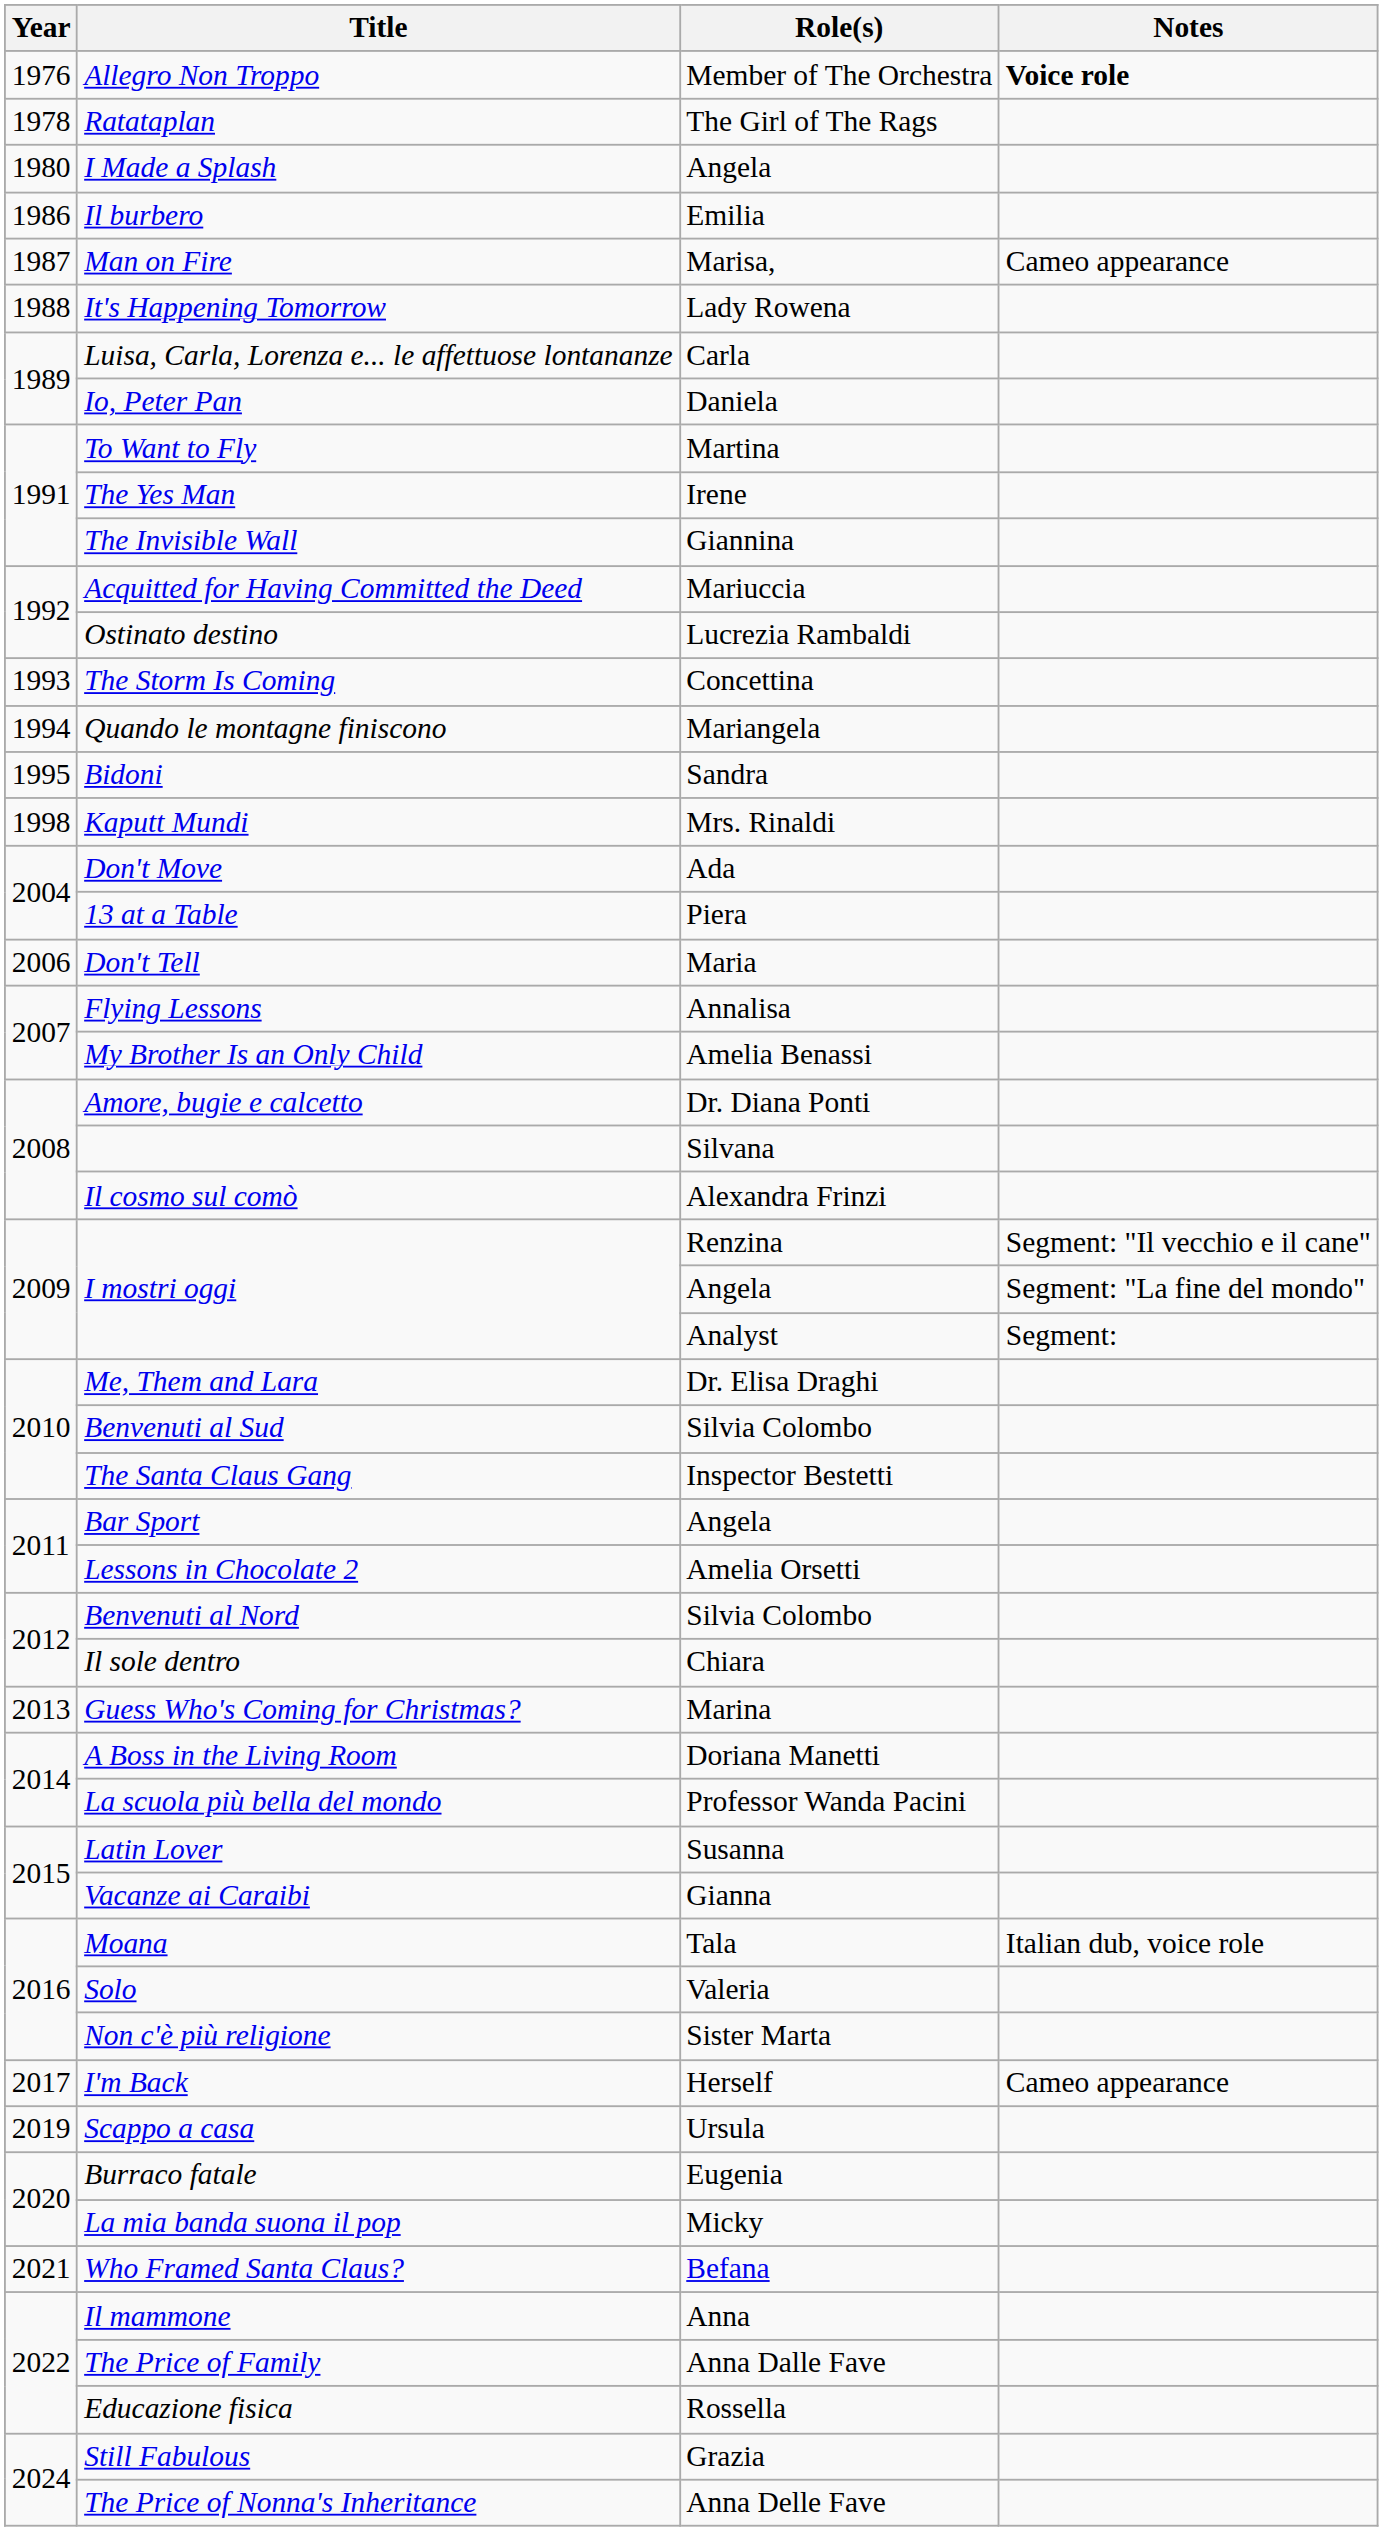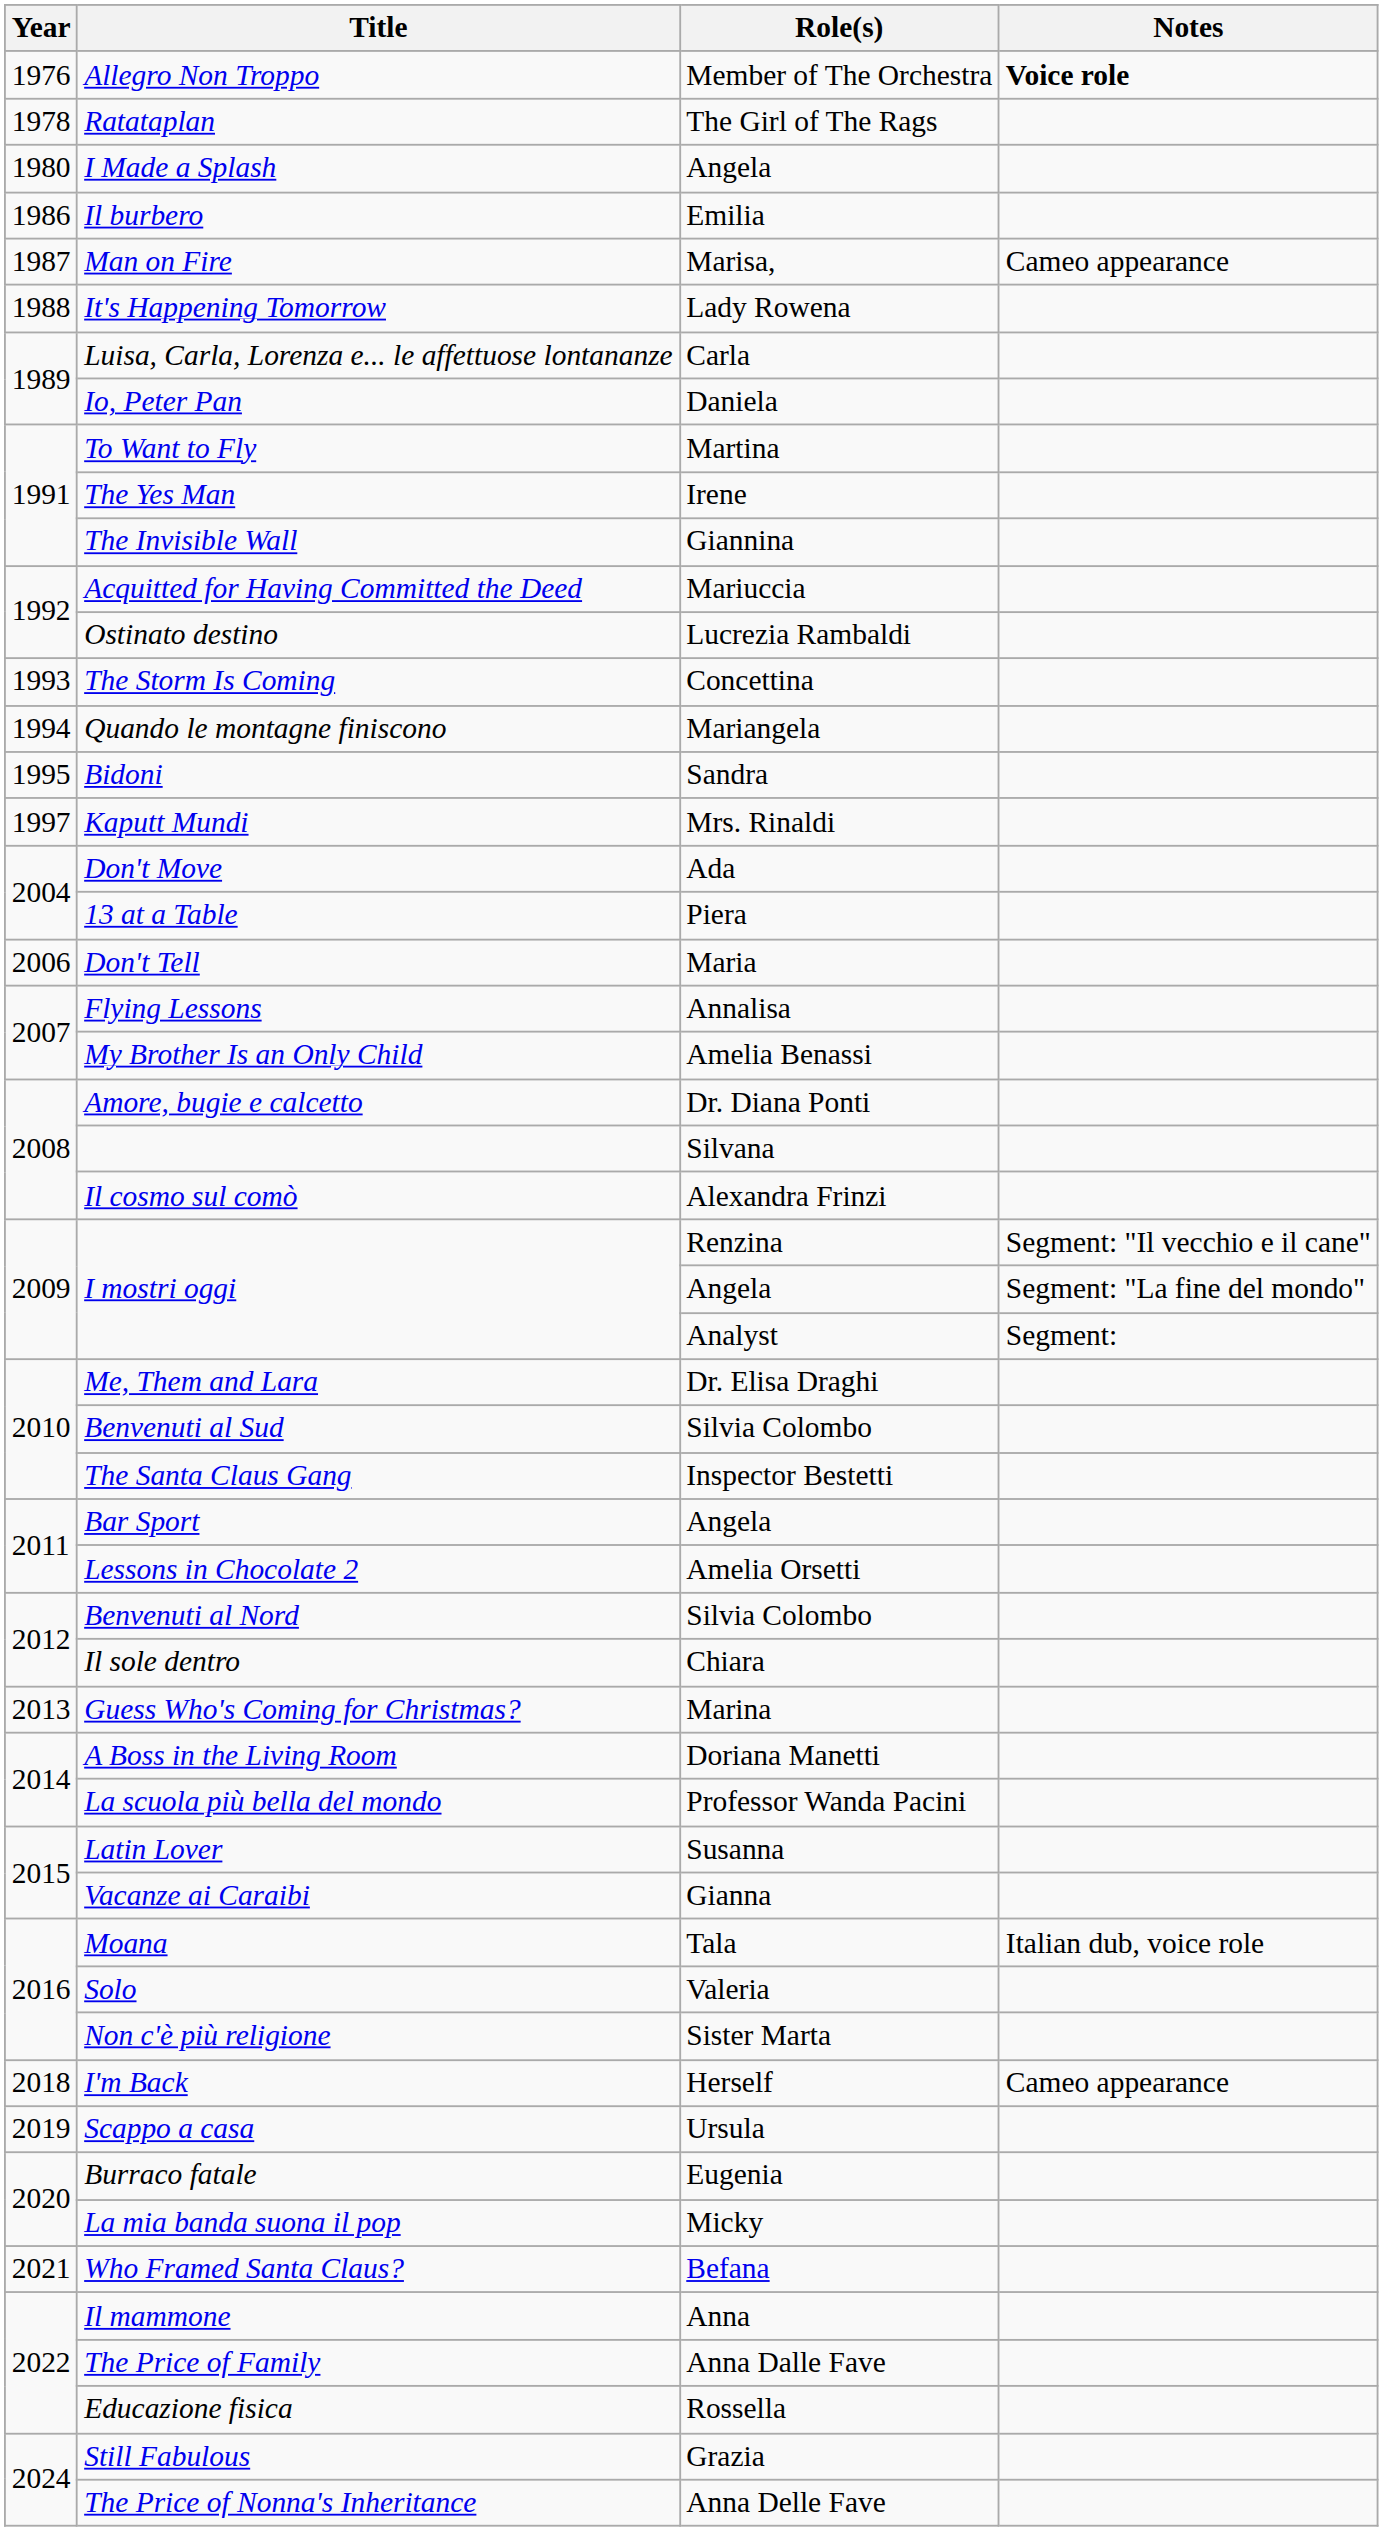 <table class="wikitable plainrowheaders sortable">
 <tr>
 <th scope="col">Year</th>
 <th scope="col">Title</th>
 <th scope="col">Role(s)</th>
 <th scope="col" class="unsortable">Notes</th>
 </tr>
 <tr>
 <td>1976</td>
 <td><em><a href='#'>Allegro Non Troppo</a></em></td>
 <td>Member of The Orchestra</td>
 <td><strong>Voice role</strong></td>
 </tr>
 <tr>
 <td>1978</td>
 <td><em><a href='#'>Ratataplan</a></em></td>
 <td>The Girl of The Rags</td>
 <td></td>
 </tr>
 <tr>
 <td>1980</td>
 <td><em><a href='#'>I Made a Splash</a></em></td>
 <td>Angela</td>
 <td></td>
 </tr>
 <tr>
 <td>1986</td>
 <td><em><a href='#'>Il burbero</a></em></td>
 <td>Emilia</td>
 <td></td>
 </tr>
 <tr>
 <td>1987</td>
 <td><em><a href='#'>Man on Fire</a></em></td>
 <td>Marisa, </td>
 <td>Cameo appearance</td>
 </tr>
 <tr>
 <td>1988</td>
 <td><em><a href='#'>It's Happening Tomorrow</a></em></td>
 <td>Lady Rowena</td>
 <td></td>
 </tr>
 <tr>
 <td rowspan="2">1989</td>
 <td><em>Luisa, Carla, Lorenza e... le affettuose lontananze</em></td>
 <td>Carla</td>
 <td></td>
 </tr>
 <tr>
 <td><em><a href='#'>Io, Peter Pan</a></em></td>
 <td>Daniela</td>
 <td></td>
 </tr>
 <tr>
 <td rowspan="3">1991</td>
 <td><em><a href='#'>To Want to Fly</a></em></td>
 <td>Martina</td>
 <td></td>
 </tr>
 <tr>
 <td><em><a href='#'>The Yes Man</a></em></td>
 <td>Irene</td>
 <td></td>
 </tr>
 <tr>
 <td><em><a href='#'>The Invisible Wall</a></em></td>
 <td>Giannina</td>
 <td></td>
 </tr>
 <tr>
 <td rowspan="2">1992</td>
 <td><em><a href='#'>Acquitted for Having Committed the Deed</a></em></td>
 <td>Mariuccia</td>
 <td></td>
 </tr>
 <tr>
 <td><em>Ostinato destino</em></td>
 <td>Lucrezia Rambaldi</td>
 <td></td>
 </tr>
 <tr>
 <td>1993</td>
 <td><em><a href='#'>The Storm Is Coming</a></em></td>
 <td>Concettina</td>
 <td></td>
 </tr>
 <tr>
 <td>1994</td>
 <td><em>Quando le montagne finiscono</em></td>
 <td>Mariangela</td>
 <td></td>
 </tr>
 <tr>
 <td>1995</td>
 <td><em><a href='#'>Bidoni</a></em></td>
 <td>Sandra</td>
 <td></td>
 </tr>
 <tr>
-<td>1998</td>
+<td>1997</td>
 <td><em><a href='#'>Kaputt Mundi</a></em></td>
 <td>Mrs. Rinaldi</td>
 <td></td>
 </tr>
 <tr>
 <td rowspan="2">2004</td>
 <td><em><a href='#'>Don't Move</a></em></td>
 <td>Ada</td>
 <td></td>
 </tr>
 <tr>
 <td><em><a href='#'>13 at a Table</a></em></td>
 <td>Piera</td>
 <td></td>
 </tr>
 <tr>
 <td>2006</td>
 <td><em><a href='#'>Don't Tell</a></em></td>
 <td>Maria</td>
 <td></td>
 </tr>
 <tr>
 <td rowspan="2">2007</td>
 <td><em><a href='#'>Flying Lessons</a></em></td>
 <td>Annalisa</td>
 <td></td>
 </tr>
 <tr>
 <td><em><a href='#'>My Brother Is an Only Child</a></em></td>
 <td>Amelia Benassi</td>
 <td></td>
 </tr>
 <tr>
 <td rowspan="3">2008</td>
 <td><em><a href='#'>Amore, bugie e calcetto</a></em></td>
 <td>Dr. Diana Ponti</td>
 <td></td>
 </tr>
 <tr>
 <td></td>
 <td>Silvana</td>
 <td></td>
 </tr>
 <tr>
 <td><em><a href='#'>Il cosmo sul comò</a></em></td>
 <td>Alexandra Frinzi</td>
 <td></td>
 </tr>
 <tr>
 <td rowspan="3">2009</td>
 <td rowspan="3"><em><a href='#'>I mostri oggi</a></em></td>
 <td>Renzina</td>
 <td>Segment: "Il vecchio e il cane"</td>
 </tr>
 <tr>
 <td>Angela</td>
 <td>Segment: "La fine del mondo"</td>
 </tr>
 <tr>
 <td>Analyst</td>
 <td>Segment: </td>
 </tr>
 <tr>
 <td rowspan="3">2010</td>
 <td><em><a href='#'>Me, Them and Lara</a></em></td>
 <td>Dr. Elisa Draghi</td>
 <td></td>
 </tr>
 <tr>
 <td><em><a href='#'>Benvenuti al Sud</a></em></td>
 <td>Silvia Colombo</td>
 <td></td>
 </tr>
 <tr>
 <td><em><a href='#'>The Santa Claus Gang</a></em></td>
 <td>Inspector Bestetti</td>
 <td></td>
 </tr>
 <tr>
 <td rowspan="2">2011</td>
 <td><em><a href='#'>Bar Sport</a></em></td>
 <td>Angela</td>
 <td></td>
 </tr>
 <tr>
 <td><em><a href='#'>Lessons in Chocolate 2</a></em></td>
 <td>Amelia Orsetti</td>
 <td></td>
 </tr>
 <tr>
 <td rowspan="2">2012</td>
 <td><em><a href='#'>Benvenuti al Nord</a></em></td>
 <td>Silvia Colombo</td>
 <td></td>
 </tr>
 <tr>
 <td><em>Il sole dentro</em></td>
 <td>Chiara</td>
 <td></td>
 </tr>
 <tr>
 <td>2013</td>
 <td><em><a href='#'>Guess Who's Coming for Christmas?</a></em></td>
 <td>Marina</td>
 <td></td>
 </tr>
 <tr>
 <td rowspan="2">2014</td>
 <td><em><a href='#'>A Boss in the Living Room</a></em></td>
 <td>Doriana Manetti</td>
 <td></td>
 </tr>
 <tr>
 <td><em><a href='#'>La scuola più bella del mondo</a></em></td>
 <td>Professor Wanda Pacini</td>
 <td></td>
 </tr>
 <tr>
 <td rowspan="2">2015</td>
 <td><em><a href='#'>Latin Lover</a></em></td>
 <td>Susanna</td>
 <td></td>
 </tr>
 <tr>
 <td><em><a href='#'>Vacanze ai Caraibi</a></em></td>
 <td>Gianna</td>
 <td></td>
 </tr>
 <tr>
 <td rowspan="3">2016</td>
 <td><em><a href='#'>Moana</a></em></td>
 <td>Tala</td>
 <td>Italian dub, voice role</td>
 </tr>
 <tr>
 <td><em><a href='#'>Solo</a></em></td>
 <td>Valeria</td>
 <td></td>
 </tr>
 <tr>
 <td><em><a href='#'>Non c'è più religione</a></em></td>
 <td>Sister Marta</td>
 <td></td>
 </tr>
 <tr>
-<td>2017</td>
+<td>2018</td>
 <td><em><a href='#'>I'm Back</a></em></td>
 <td>Herself</td>
 <td>Cameo appearance</td>
 </tr>
 <tr>
 <td>2019</td>
 <td><em><a href='#'>Scappo a casa</a></em></td>
 <td>Ursula</td>
 <td></td>
 </tr>
 <tr>
 <td rowspan="2">2020</td>
 <td><em>Burraco fatale</em></td>
 <td>Eugenia</td>
 <td></td>
 </tr>
 <tr>
 <td><em><a href='#'>La mia banda suona il pop</a></em></td>
 <td>Micky</td>
 <td></td>
 </tr>
 <tr>
 <td>2021</td>
 <td><em><a href='#'>Who Framed Santa Claus?</a></em></td>
 <td><a href='#'>Befana</a></td>
 <td></td>
 </tr>
 <tr>
 <td rowspan="3">2022</td>
 <td><em><a href='#'>Il mammone</a></em></td>
 <td>Anna</td>
 <td></td>
 </tr>
 <tr>
 <td><em><a href='#'>The Price of Family</a></em></td>
 <td>Anna Dalle Fave</td>
 <td></td>
 </tr>
 <tr>
 <td><em>Educazione fisica</em></td>
 <td>Rossella</td>
 <td></td>
 </tr>
 <tr>
 <td rowspan="2">2024</td>
 <td><em><a href='#'>Still Fabulous</a></em></td>
 <td>Grazia</td>
 <td></td>
 </tr>
 <tr>
 <td><em><a href='#'>The Price of Nonna's Inheritance</a></em></td>
 <td>Anna Delle Fave</td>
 <td></td>
 </tr>
 </table>
